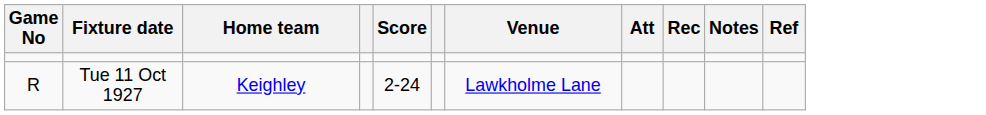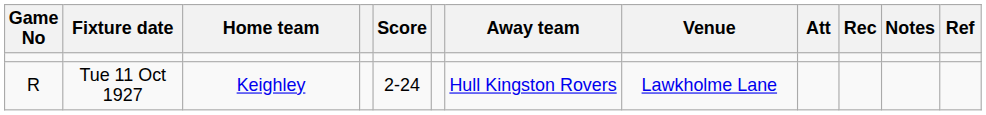 <table class="wikitable" style="text-align:center;">
 <tr>
 <th width=20 abbr="No">Game No</th>
 <th width=100 abbr="Date">Fixture date</th>
 <th width=150 abbr="Home team">Home team</th>
 <th width=5 abbr="space"></th>
 <th width=20 abbr="Score">Score</th>
 <th width=5 abbr="space"></th>
+<th width=150 abbr="Away team">Away team</th>
 <th width=150 abbr="Venue">Venue</th>
 <th width=30 abbr="Att">Att</th>
 <th width=30 abbr="Rec">Rec</th>
 <th width=20 abbr="Notes">Notes</th>
 <th width=30 abbr="Ref">Ref</th>
 </tr>
 <tr>
+<td></td>
 <td></td>
 <td></td>
 <td></td>
 <td></td>
 <td></td>
 <td></td>
 <td></td>
 <td></td>
 <td></td>
 <td></td>
 <td></td>
 </tr>
 <tr>
 <td>R</td>
 <td>Tue 11 Oct 1927</td>
 <td><a href='#'>Keighley</a></td>
 <td></td>
 <td>2-24</td>
 <td></td>
+<td><a href='#'>Hull Kingston Rovers</a></td>
 <td><a href='#'>Lawkholme Lane</a></td>
 <td></td>
 <td></td>
 <td></td>
 <td></td>
 </tr>
 </table>
